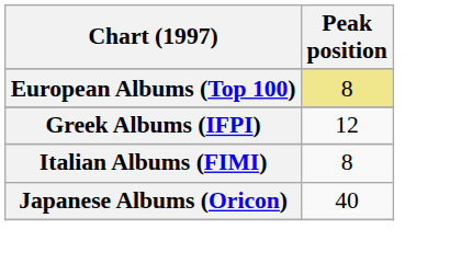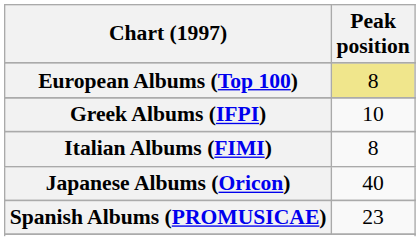 <table class="wikitable sortable plainrowheaders" style="text-align:center">
 <tr>
 <th scope="col">Chart (1997)</th>
 <th scope="col">Peak<br>position</th>
 </tr>
 <tr>
 </tr>
 <tr>
 </tr>
 <tr>
 </tr>
 <tr>
 </tr>
 <tr>
 </tr>
 <tr>
 </tr>
 <tr>
 <th scope="row">European Albums (<a href='#'>Top 100</a>)</th>
 <td style="background: khaki;">8</td>
 </tr>
 <tr>
 </tr>
 <tr>
 </tr>
 <tr>
 </tr>
 <tr>
 <th scope="row">Greek Albums (<a href='#'>IFPI</a>)</th>
-<td>12</td>
+<td>10</td>
 </tr>
 <tr>
 </tr>
 <tr>
 <th scope="row">Italian Albums (<a href='#'>FIMI</a>)</th>
 <td>8</td>
 </tr>
 <tr>
 <th scope="row">Japanese Albums (<a href='#'>Oricon</a>)</th>
 <td>40</td>
 </tr>
 <tr>
 </tr>
 <tr>
 </tr>
 <tr>
+<th scope="row">Spanish Albums (<a href='#'>PROMUSICAE</a>)</th>
+<td>23</td>
+</tr>
+<tr>
 </tr>
 <tr>
 </tr>
 <tr>
 </tr>
 <tr>
 </tr>
 <tr>
 </tr>
 <tr>
 </tr>
 </table>
